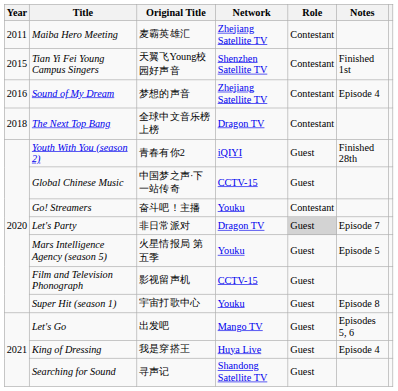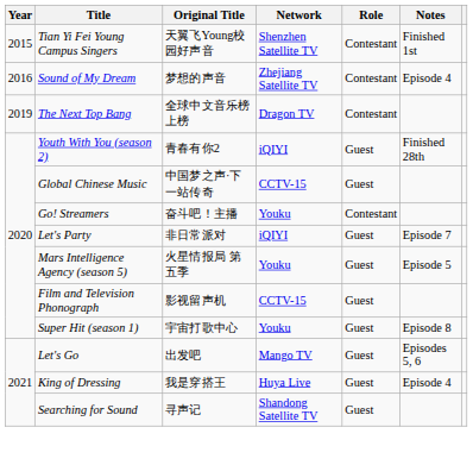 <table class="wikitable">
 <tr>
 <th>Year</th>
 <th>Title</th>
 <th>Original Title</th>
 <th>Network</th>
 <th>Role</th>
 <th>Notes</th>
 <th></th>
-</tr>
-<tr>
-<td>2011</td>
-<td><em>Maiba Hero Meeting</em></td>
-<td>麦霸英雄汇</td>
-<td><a href='#'>Zhejiang Satellite TV</a></td>
-<td>Contestant</td>
-<td></td>
-<td></td>
 </tr>
 <tr>
 <td>2015</td>
 <td><em>Tian Yi Fei Young Campus Singers</em></td>
 <td>天翼飞Young校园好声音</td>
 <td><a href='#'>Shenzhen Satellite TV</a></td>
 <td>Contestant</td>
 <td>Finished 1st</td>
 <td></td>
 </tr>
 <tr>
 <td>2016</td>
 <td><em><a href='#'>Sound of My Dream</a></em></td>
 <td>梦想的声音</td>
 <td><a href='#'>Zhejiang Satellite TV</a></td>
 <td>Contestant</td>
 <td>Episode 4</td>
 <td></td>
 </tr>
 <tr>
-<td>2018</td>
+<td>2019</td>
 <td><em><a href='#'>The Next Top Bang</a></em></td>
 <td>全球中文音乐榜上榜</td>
 <td><a href='#'>Dragon TV</a></td>
 <td>Contestant</td>
 <td></td>
 <td></td>
 </tr>
 <tr>
 <td rowspan="7">2020</td>
 <td><em><a href='#'>Youth With You (season 2)</a></em></td>
 <td>青春有你2</td>
 <td><a href='#'>iQIYI</a></td>
 <td>Guest</td>
 <td>Finished 28th</td>
 <td></td>
 </tr>
 <tr>
 <td><em>Global Chinese Music</em></td>
 <td>中国梦之声·下一站传奇</td>
 <td><a href='#'>CCTV-15</a></td>
 <td>Guest</td>
 <td></td>
 <td></td>
 </tr>
 <tr>
 <td><em>Go! Streamers</em></td>
 <td>奋斗吧！主播</td>
 <td><a href='#'>Youku</a></td>
 <td>Contestant</td>
 <td></td>
 <td></td>
 </tr>
 <tr>
 <td><em>Let's Party</em></td>
 <td>非日常派对</td>
-<td><a href='#'>Dragon TV</a></td>
-<td style="background: lightgrey;">Guest</td>
+<td><a href='#'>iQIYI</a></td>
+<td>Guest</td>
 <td>Episode 7</td>
 <td></td>
 </tr>
 <tr>
 <td><em>Mars Intelligence Agency (season 5)</em></td>
 <td>火星情报局 第五季</td>
 <td><a href='#'>Youku</a></td>
 <td>Guest</td>
 <td>Episode 5</td>
 <td></td>
 </tr>
 <tr>
 <td><em>Film and Television Phonograph</em></td>
 <td>影视留声机</td>
 <td><a href='#'>CCTV-15</a></td>
 <td>Guest</td>
 <td></td>
 <td></td>
 </tr>
 <tr>
 <td><em>Super Hit (season 1)</em></td>
 <td>宇宙打歌中心</td>
 <td><a href='#'>Youku</a></td>
 <td>Guest</td>
 <td>Episode 8</td>
 <td></td>
 </tr>
 <tr>
 <td rowspan="3">2021</td>
 <td><em>Let's Go</em></td>
 <td>出发吧</td>
 <td><a href='#'>Mango TV</a></td>
 <td>Guest</td>
 <td>Episodes 5, 6</td>
 <td></td>
 </tr>
 <tr>
 <td><em>King of Dressing</em></td>
 <td>我是穿搭王</td>
 <td><a href='#'>Huya Live</a></td>
 <td>Guest</td>
 <td>Episode 4</td>
 <td></td>
 </tr>
 <tr>
 <td><em>Searching for Sound</em></td>
 <td>寻声记</td>
 <td><a href='#'>Shandong Satellite TV</a></td>
 <td>Guest</td>
 <td></td>
 <td></td>
 </tr>
 </table>
